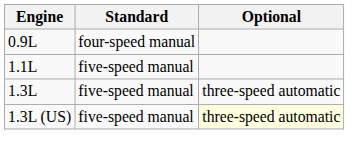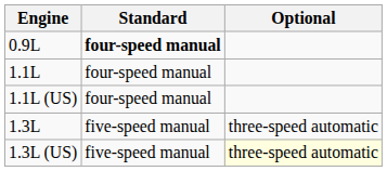 <table class="wikitable">
 <tr>
 <th>Engine</th>
 <th>Standard</th>
 <th>Optional</th>
 </tr>
 <tr>
 <td>0.9L</td>
+<td><strong>four-speed manual</strong></td>
+<td></td>
+</tr>
+<tr>
+<td>1.1L</td>
 <td>four-speed manual</td>
 <td></td>
 </tr>
 <tr>
-<td>1.1L</td>
-<td>five-speed manual</td>
+<td>1.1L (US)</td>
+<td>four-speed manual</td>
 <td></td>
 </tr>
 <tr>
 <td>1.3L</td>
 <td>five-speed manual</td>
 <td>three-speed automatic</td>
 </tr>
 <tr>
 <td>1.3L (US)</td>
 <td>five-speed manual</td>
 <td style="background: lightyellow;">three-speed automatic</td>
 </tr>
 </table>
